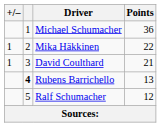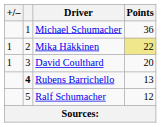 <table class="wikitable" style="font-size: 85%;">
 <tr>
 <th scope="col">+/–</th>
 <th scope="col"></th>
 <th scope="col">Driver</th>
 <th scope="col">Points</th>
 </tr>
 <tr>
 <td align="left"></td>
 <td align="center">1</td>
 <td> <a href='#'>Michael Schumacher</a></td>
 <td align="right">36</td>
 </tr>
 <tr>
 <td align="left"> 1</td>
 <td align="center">2</td>
 <td> <a href='#'>Mika Häkkinen</a></td>
-<td align="right">22</td>
+<td align="right" style="background: khaki;">22</td>
 </tr>
 <tr>
 <td align="left"> 1</td>
 <td align="center">3</td>
 <td> <a href='#'>David Coulthard</a></td>
-<td align="right">21</td>
+<td align="right">20</td>
 </tr>
 <tr>
 <td align="left"></td>
 <td align="center"><strong>4</strong></td>
 <td> <a href='#'>Rubens Barrichello</a></td>
 <td align="right">13</td>
 </tr>
 <tr>
 <td align="left"></td>
 <td align="center">5</td>
 <td> <a href='#'>Ralf Schumacher</a></td>
 <td align="right">12</td>
 </tr>
 <tr>
 <th colspan=4>Sources:</th>
 </tr>
 </table>
